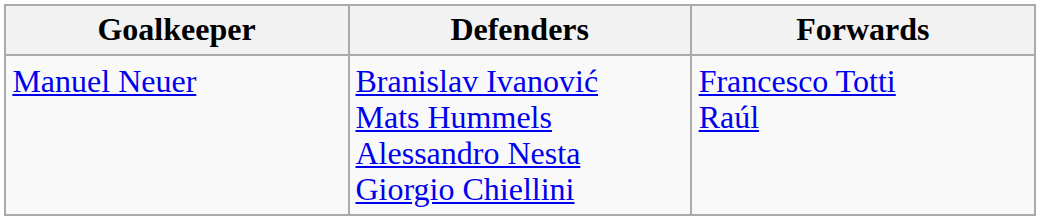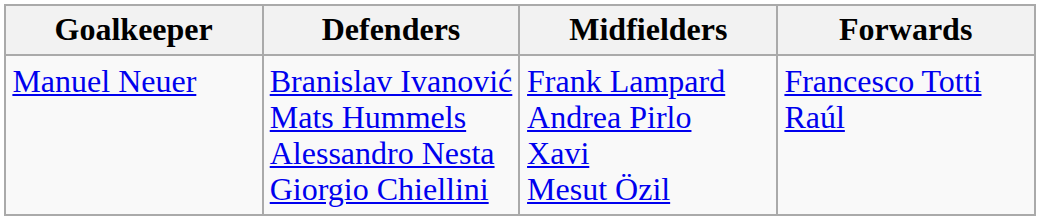 <table class="wikitable">
 <tr>
 <th width="25%">Goalkeeper</th>
 <th width="25%">Defenders</th>
+<th width="25%">Midfielders</th>
 <th width="25%">Forwards</th>
 </tr>
 <tr valign="top">
 <td> <a href='#'>Manuel Neuer</a></td>
 <td> <a href='#'>Branislav Ivanović</a><br> <a href='#'>Mats Hummels</a><br> <a href='#'>Alessandro Nesta</a> <br> <a href='#'>Giorgio Chiellini</a></td>
+<td> <a href='#'>Frank Lampard</a><br>  <a href='#'>Andrea Pirlo</a><br> <a href='#'>Xavi</a><br> <a href='#'>Mesut Özil</a></td>
 <td> <a href='#'>Francesco Totti</a><br> <a href='#'>Raúl</a></td>
 </tr>
 </table>
